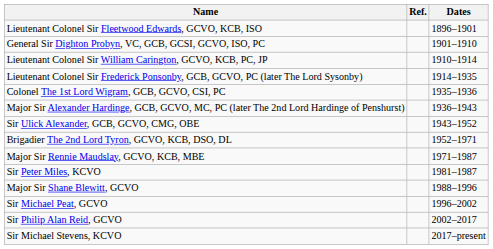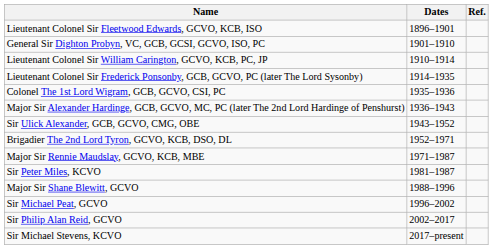 <table class="wikitable">
 <tr>
 <th>Name</th>
+<th>Dates</th>
 <th>Ref.</th>
-<th>Dates</th>
 </tr>
 <tr>
 <td>Lieutenant Colonel Sir <a href='#'>Fleetwood Edwards</a>, GCVO, KCB, ISO</td>
+<td>1896–1901</td>
 <td></td>
-<td>1896–1901</td>
 </tr>
 <tr>
 <td>General Sir <a href='#'>Dighton Probyn</a>, VC, GCB, GCSI, GCVO, ISO, PC</td>
+<td>1901–1910</td>
 <td></td>
-<td>1901–1910</td>
 </tr>
 <tr>
 <td>Lieutenant Colonel Sir <a href='#'>William Carington</a>, GCVO, KCB, PC, JP</td>
+<td>1910–1914</td>
 <td></td>
-<td>1910–1914</td>
 </tr>
 <tr>
 <td>Lieutenant Colonel Sir <a href='#'>Frederick Ponsonby</a>, GCB, GCVO, PC (later The Lord Sysonby)</td>
+<td>1914–1935</td>
 <td></td>
-<td>1914–1935</td>
 </tr>
 <tr>
 <td>Colonel <a href='#'>The 1st Lord Wigram</a>, GCB, GCVO, CSI, PC</td>
+<td>1935–1936</td>
 <td></td>
-<td>1935–1936</td>
 </tr>
 <tr>
 <td>Major Sir <a href='#'>Alexander Hardinge</a>, GCB, GCVO, MC, PC (later The 2nd Lord Hardinge of Penshurst)</td>
+<td>1936–1943</td>
 <td></td>
-<td>1936–1943</td>
 </tr>
 <tr>
 <td>Sir <a href='#'>Ulick Alexander</a>, GCB, GCVO, CMG, OBE</td>
+<td>1943–1952</td>
 <td></td>
-<td>1943–1952</td>
 </tr>
 <tr>
 <td>Brigadier <a href='#'>The 2nd Lord Tyron</a>, GCVO, KCB, DSO, DL</td>
+<td>1952–1971</td>
 <td></td>
-<td>1952–1971</td>
 </tr>
 <tr>
 <td>Major Sir <a href='#'>Rennie Maudslay</a>, GCVO, KCB, MBE</td>
+<td>1971–1987</td>
 <td></td>
-<td>1971–1987</td>
 </tr>
 <tr>
 <td>Sir <a href='#'>Peter Miles</a>, KCVO</td>
+<td>1981–1987</td>
 <td></td>
-<td>1981–1987</td>
 </tr>
 <tr>
 <td>Major Sir <a href='#'>Shane Blewitt</a>, GCVO</td>
+<td>1988–1996</td>
 <td></td>
-<td>1988–1996</td>
 </tr>
 <tr>
 <td>Sir <a href='#'>Michael Peat</a>, GCVO</td>
+<td>1996–2002</td>
 <td></td>
-<td>1996–2002</td>
 </tr>
 <tr>
 <td>Sir <a href='#'>Philip Alan Reid</a>, GCVO</td>
+<td>2002–2017</td>
 <td></td>
-<td>2002–2017</td>
 </tr>
 <tr>
 <td>Sir Michael Stevens, KCVO</td>
+<td>2017–present</td>
 <td></td>
-<td>2017–present</td>
 </tr>
 </table>
